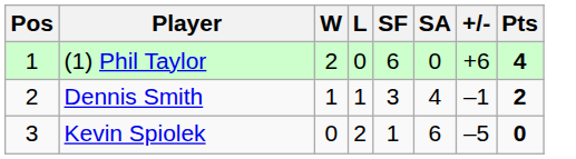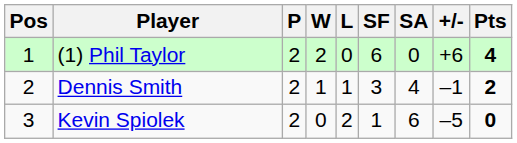 <table class="wikitable" style="text-align:center; margin: 1em auto 1em auto, align:left">
 <tr>
 <th width=20>Pos</th>
 <th width=168>Player</th>
+<th width=3>P</th>
 <th width=3>W</th>
 <th width=3>L</th>
 <th width=20>SF</th>
 <th width=20>SA</th>
 <th width=20>+/-</th>
 <th width=20>Pts</th>
 </tr>
 <tr align=center style="background: #ccffcc;">
 <td>1</td>
 <td align="left"> (1) <a href='#'>Phil Taylor</a></td>
 <td>2</td>
+<td>2</td>
 <td>0</td>
 <td>6</td>
 <td>0</td>
 <td>+6</td>
 <td><strong>4</strong></td>
 </tr>
 <tr align=center>
 <td>2</td>
 <td align="left"> <a href='#'>Dennis Smith</a></td>
+<td>2</td>
 <td>1</td>
 <td>1</td>
 <td>3</td>
 <td>4</td>
 <td>–1</td>
 <td><strong>2</strong></td>
 </tr>
 <tr align=center>
 <td>3</td>
 <td align="left"> <a href='#'>Kevin Spiolek</a></td>
+<td>2</td>
 <td>0</td>
 <td>2</td>
 <td>1</td>
 <td>6</td>
 <td>–5</td>
 <td><strong>0</strong></td>
 </tr>
 </table>
